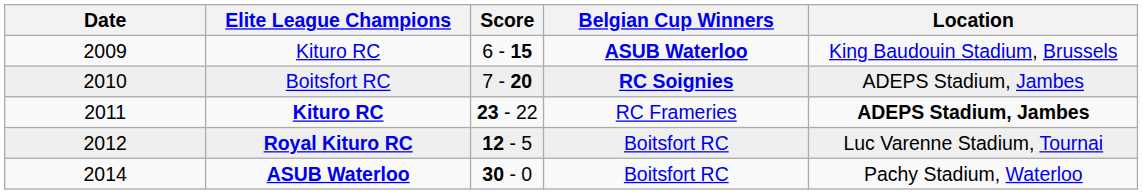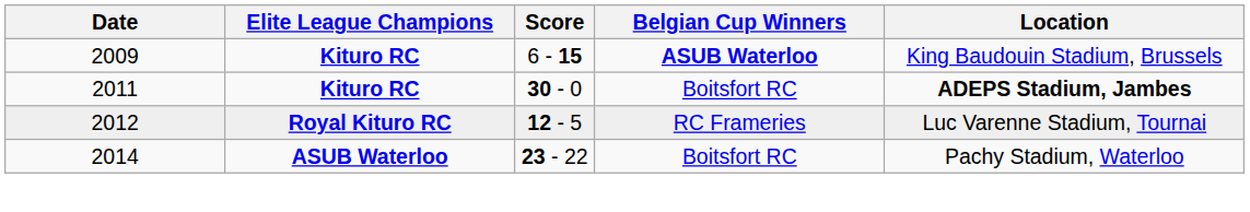 <table class="wikitable" style="text-align:center; font-size:95%;">
 <tr>
 <th scope="col" style="width:150px;">Date</th>
 <th scope="col" style="width:200px;"><a href='#'>Elite League Champions</a></th>
 <th scope="col" style="width:50px;">Score</th>
 <th scope="col" style="width:200px;"><a href='#'>Belgian Cup Winners</a></th>
 <th scope="col" style="width:250px;">Location</th>
 </tr>
 <tr>
 <td>2009</td>
-<td><a href='#'>Kituro RC</a></td>
+<td><strong><a href='#'>Kituro RC</a></strong></td>
 <td>6 - <strong>15</strong></td>
 <td><strong><a href='#'>ASUB Waterloo</a></strong></td>
 <td><a href='#'>King Baudouin Stadium</a>, <a href='#'>Brussels</a></td>
 </tr>
-<tr style="background:#EFEFEF">
-<td>2010</td>
-<td><a href='#'>Boitsfort RC</a></td>
-<td>7 - <strong>20</strong></td>
-<td><strong><a href='#'>RC Soignies</a></strong></td>
-<td>ADEPS Stadium, <a href='#'>Jambes</a></td>
-</tr>
 <tr>
 <td>2011</td>
 <td><strong><a href='#'>Kituro RC</a></strong></td>
-<td><strong>23</strong> - 22</td>
-<td><a href='#'>RC Frameries</a></td>
+<td><strong>30</strong> - 0</td>
+<td><a href='#'>Boitsfort RC</a></td>
 <td><strong>ADEPS Stadium, Jambes</strong></td>
 </tr>
 <tr style="background:#EFEFEF">
 <td>2012</td>
 <td><strong><a href='#'>Royal Kituro RC</a></strong></td>
 <td><strong>12</strong> - 5</td>
-<td><a href='#'>Boitsfort RC</a></td>
+<td><a href='#'>RC Frameries</a></td>
 <td>Luc Varenne Stadium, <a href='#'>Tournai</a></td>
 </tr>
 <tr>
 <td>2014</td>
 <td><strong><a href='#'>ASUB Waterloo</a></strong></td>
-<td><strong>30</strong> - 0</td>
+<td><strong>23</strong> - 22</td>
 <td><a href='#'>Boitsfort RC</a></td>
 <td>Pachy Stadium, <a href='#'>Waterloo</a></td>
 </tr>
 </table>
